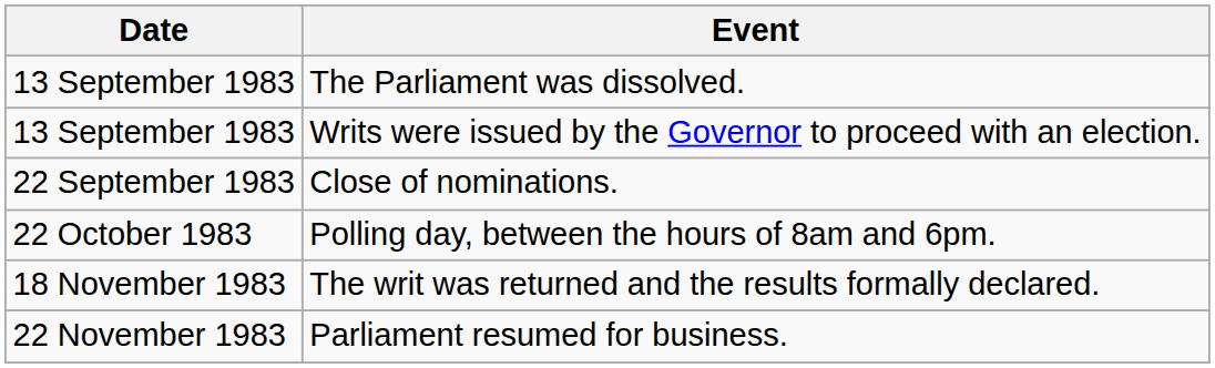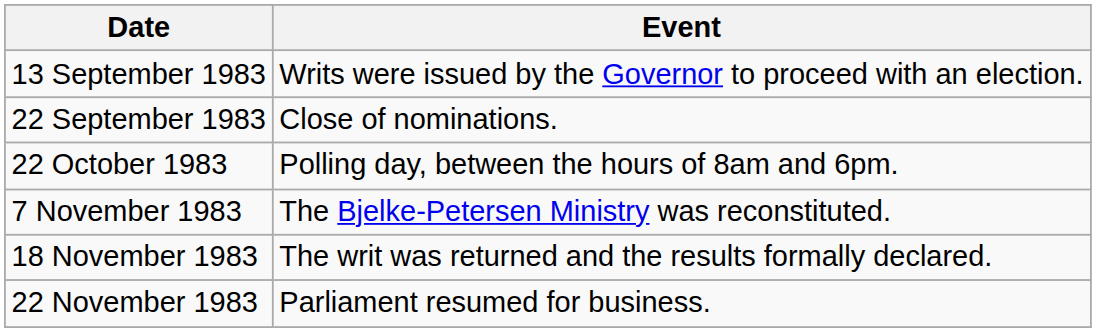 <table class="wikitable">
 <tr>
 <th>Date</th>
 <th>Event</th>
-</tr>
-<tr>
-<td>13 September 1983</td>
-<td>The Parliament was dissolved.</td>
 </tr>
 <tr>
 <td>13 September 1983</td>
 <td>Writs were issued by the <a href='#'>Governor</a> to proceed with an election.</td>
 </tr>
 <tr>
 <td>22 September 1983</td>
 <td>Close of nominations.</td>
 </tr>
 <tr>
 <td>22 October 1983</td>
 <td>Polling day, between the hours of 8am and 6pm.</td>
 </tr>
 <tr>
+<td>7 November 1983</td>
+<td>The <a href='#'>Bjelke-Petersen Ministry</a> was reconstituted.</td>
+</tr>
+<tr>
 <td>18 November 1983</td>
 <td>The writ was returned and the results formally declared.</td>
 </tr>
 <tr>
 <td>22 November 1983</td>
 <td>Parliament resumed for business.</td>
 </tr>
 </table>
